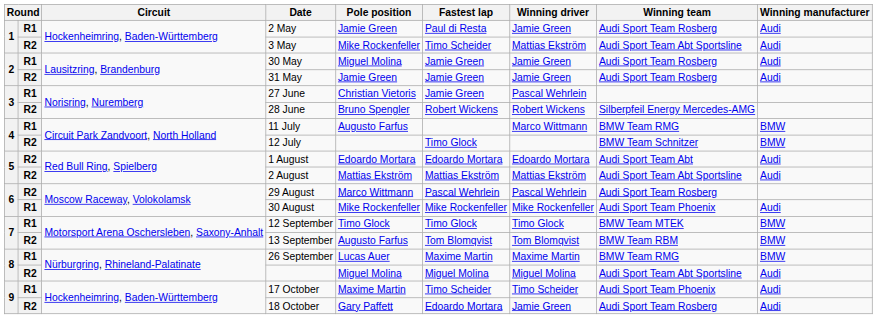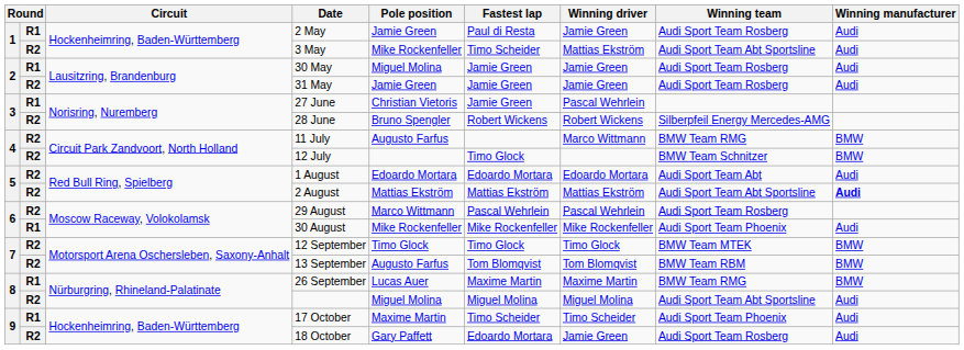 <table class="wikitable" border="1" style="font-size: 85%;">
 <tr>
 <th colspan=2>Round</th>
 <th>Circuit</th>
 <th>Date</th>
 <th>Pole position</th>
 <th>Fastest lap</th>
 <th>Winning driver</th>
 <th>Winning team</th>
 <th>Winning manufacturer</th>
 </tr>
 <tr>
 <th rowspan=2>1</th>
 <th>R1</th>
 <td rowspan=2> <a href='#'>Hockenheimring</a>, <a href='#'>Baden-Württemberg</a></td>
 <td>2 May</td>
 <td> <a href='#'>Jamie Green</a></td>
 <td> <a href='#'>Paul di Resta</a></td>
 <td> <a href='#'>Jamie Green</a></td>
 <td><a href='#'>Audi Sport Team Rosberg</a></td>
 <td><a href='#'>Audi</a></td>
 </tr>
 <tr>
 <th>R2</th>
 <td>3 May</td>
 <td> <a href='#'>Mike Rockenfeller</a></td>
 <td> <a href='#'>Timo Scheider</a></td>
 <td> <a href='#'>Mattias Ekström</a></td>
 <td><a href='#'>Audi Sport Team Abt Sportsline</a></td>
 <td><a href='#'>Audi</a></td>
 </tr>
 <tr>
 <th rowspan=2>2</th>
 <th>R1</th>
 <td rowspan=2> <a href='#'>Lausitzring</a>, <a href='#'>Brandenburg</a></td>
 <td>30 May</td>
 <td> <a href='#'>Miguel Molina</a></td>
 <td> <a href='#'>Jamie Green</a></td>
 <td> <a href='#'>Jamie Green</a></td>
 <td><a href='#'>Audi Sport Team Rosberg</a></td>
 <td><a href='#'>Audi</a></td>
 </tr>
 <tr>
 <th>R2</th>
 <td>31 May</td>
 <td> <a href='#'>Jamie Green</a></td>
 <td> <a href='#'>Jamie Green</a></td>
 <td> <a href='#'>Jamie Green</a></td>
 <td><a href='#'>Audi Sport Team Rosberg</a></td>
 <td><a href='#'>Audi</a></td>
 </tr>
 <tr>
 <th rowspan=2>3</th>
 <th>R1</th>
 <td rowspan=2> <a href='#'>Norisring</a>, <a href='#'>Nuremberg</a></td>
 <td>27 June</td>
 <td> <a href='#'>Christian Vietoris</a></td>
 <td> <a href='#'>Jamie Green</a></td>
 <td> <a href='#'>Pascal Wehrlein</a></td>
 <td></td>
 <td></td>
 </tr>
 <tr>
 <th>R2</th>
 <td>28 June</td>
 <td> <a href='#'>Bruno Spengler</a></td>
 <td> <a href='#'>Robert Wickens</a></td>
 <td> <a href='#'>Robert Wickens</a></td>
 <td><a href='#'>Silberpfeil Energy Mercedes-AMG</a></td>
 <td></td>
 </tr>
 <tr>
 <th rowspan=2>4</th>
-<th>R1</th>
+<th>R2</th>
 <td rowspan=2> <a href='#'>Circuit Park Zandvoort</a>, <a href='#'>North Holland</a></td>
 <td>11 July</td>
 <td> <a href='#'>Augusto Farfus</a></td>
 <td></td>
 <td> <a href='#'>Marco Wittmann</a></td>
 <td><a href='#'>BMW Team RMG</a></td>
 <td><a href='#'>BMW</a></td>
 </tr>
 <tr>
 <th>R2</th>
 <td>12 July</td>
 <td></td>
 <td> <a href='#'>Timo Glock</a></td>
 <td></td>
 <td><a href='#'>BMW Team Schnitzer</a></td>
 <td><a href='#'>BMW</a></td>
 </tr>
 <tr>
 <th rowspan=2>5</th>
 <th>R2</th>
 <td rowspan=2> <a href='#'>Red Bull Ring</a>, <a href='#'>Spielberg</a></td>
 <td>1 August</td>
 <td> <a href='#'>Edoardo Mortara</a></td>
 <td> <a href='#'>Edoardo Mortara</a></td>
 <td> <a href='#'>Edoardo Mortara</a></td>
 <td><a href='#'>Audi Sport Team Abt</a></td>
 <td><a href='#'>Audi</a></td>
 </tr>
 <tr>
 <th>R2</th>
 <td>2 August</td>
 <td> <a href='#'>Mattias Ekström</a></td>
 <td> <a href='#'>Mattias Ekström</a></td>
 <td> <a href='#'>Mattias Ekström</a></td>
 <td><a href='#'>Audi Sport Team Abt Sportsline</a></td>
-<td><a href='#'>Audi</a></td>
+<td><strong><a href='#'>Audi</a></strong></td>
 </tr>
 <tr>
 <th rowspan=2>6</th>
 <th>R2</th>
 <td rowspan=2> <a href='#'>Moscow Raceway</a>, <a href='#'>Volokolamsk</a></td>
 <td>29 August</td>
 <td> <a href='#'>Marco Wittmann</a></td>
 <td> <a href='#'>Pascal Wehrlein</a></td>
 <td> <a href='#'>Pascal Wehrlein</a></td>
 <td><a href='#'>Audi Sport Team Rosberg</a></td>
 <td></td>
 </tr>
 <tr>
 <th>R1</th>
 <td>30 August</td>
 <td> <a href='#'>Mike Rockenfeller</a></td>
 <td> <a href='#'>Mike Rockenfeller</a></td>
 <td> <a href='#'>Mike Rockenfeller</a></td>
 <td><a href='#'>Audi Sport Team Phoenix</a></td>
 <td><a href='#'>Audi</a></td>
 </tr>
 <tr>
 <th rowspan=2>7</th>
-<th>R1</th>
+<th>R2</th>
 <td rowspan=2> <a href='#'>Motorsport Arena Oschersleben</a>, <a href='#'>Saxony-Anhalt</a></td>
 <td>12 September</td>
 <td> <a href='#'>Timo Glock</a></td>
 <td> <a href='#'>Timo Glock</a></td>
 <td> <a href='#'>Timo Glock</a></td>
 <td><a href='#'>BMW Team MTEK</a></td>
 <td><a href='#'>BMW</a></td>
 </tr>
 <tr>
 <th>R2</th>
 <td>13 September</td>
 <td> <a href='#'>Augusto Farfus</a></td>
 <td> <a href='#'>Tom Blomqvist</a></td>
 <td> <a href='#'>Tom Blomqvist</a></td>
 <td><a href='#'>BMW Team RBM</a></td>
 <td><a href='#'>BMW</a></td>
 </tr>
 <tr>
 <th rowspan=2>8</th>
 <th>R1</th>
 <td rowspan=2>  <a href='#'>Nürburgring</a>, <a href='#'>Rhineland-Palatinate</a></td>
 <td>26 September</td>
 <td> <a href='#'>Lucas Auer</a></td>
 <td> <a href='#'>Maxime Martin</a></td>
 <td> <a href='#'>Maxime Martin</a></td>
 <td><a href='#'>BMW Team RMG</a></td>
 <td><a href='#'>BMW</a></td>
 </tr>
 <tr>
 <th>R2</th>
 <td></td>
 <td> <a href='#'>Miguel Molina</a></td>
 <td> <a href='#'>Miguel Molina</a></td>
 <td> <a href='#'>Miguel Molina</a></td>
 <td><a href='#'>Audi Sport Team Abt Sportsline</a></td>
 <td><a href='#'>Audi</a></td>
 </tr>
 <tr>
 <th rowspan=2>9</th>
 <th>R1</th>
 <td rowspan=2> <a href='#'>Hockenheimring</a>, <a href='#'>Baden-Württemberg</a></td>
 <td>17 October</td>
 <td> <a href='#'>Maxime Martin</a></td>
 <td> <a href='#'>Timo Scheider</a></td>
 <td> <a href='#'>Timo Scheider</a></td>
 <td><a href='#'>Audi Sport Team Phoenix</a></td>
 <td><a href='#'>Audi</a></td>
 </tr>
 <tr>
 <th>R2</th>
 <td>18 October</td>
 <td> <a href='#'>Gary Paffett</a></td>
 <td> <a href='#'>Edoardo Mortara</a></td>
 <td> <a href='#'>Jamie Green</a></td>
 <td><a href='#'>Audi Sport Team Rosberg</a></td>
 <td><a href='#'>Audi</a></td>
 </tr>
 </table>
